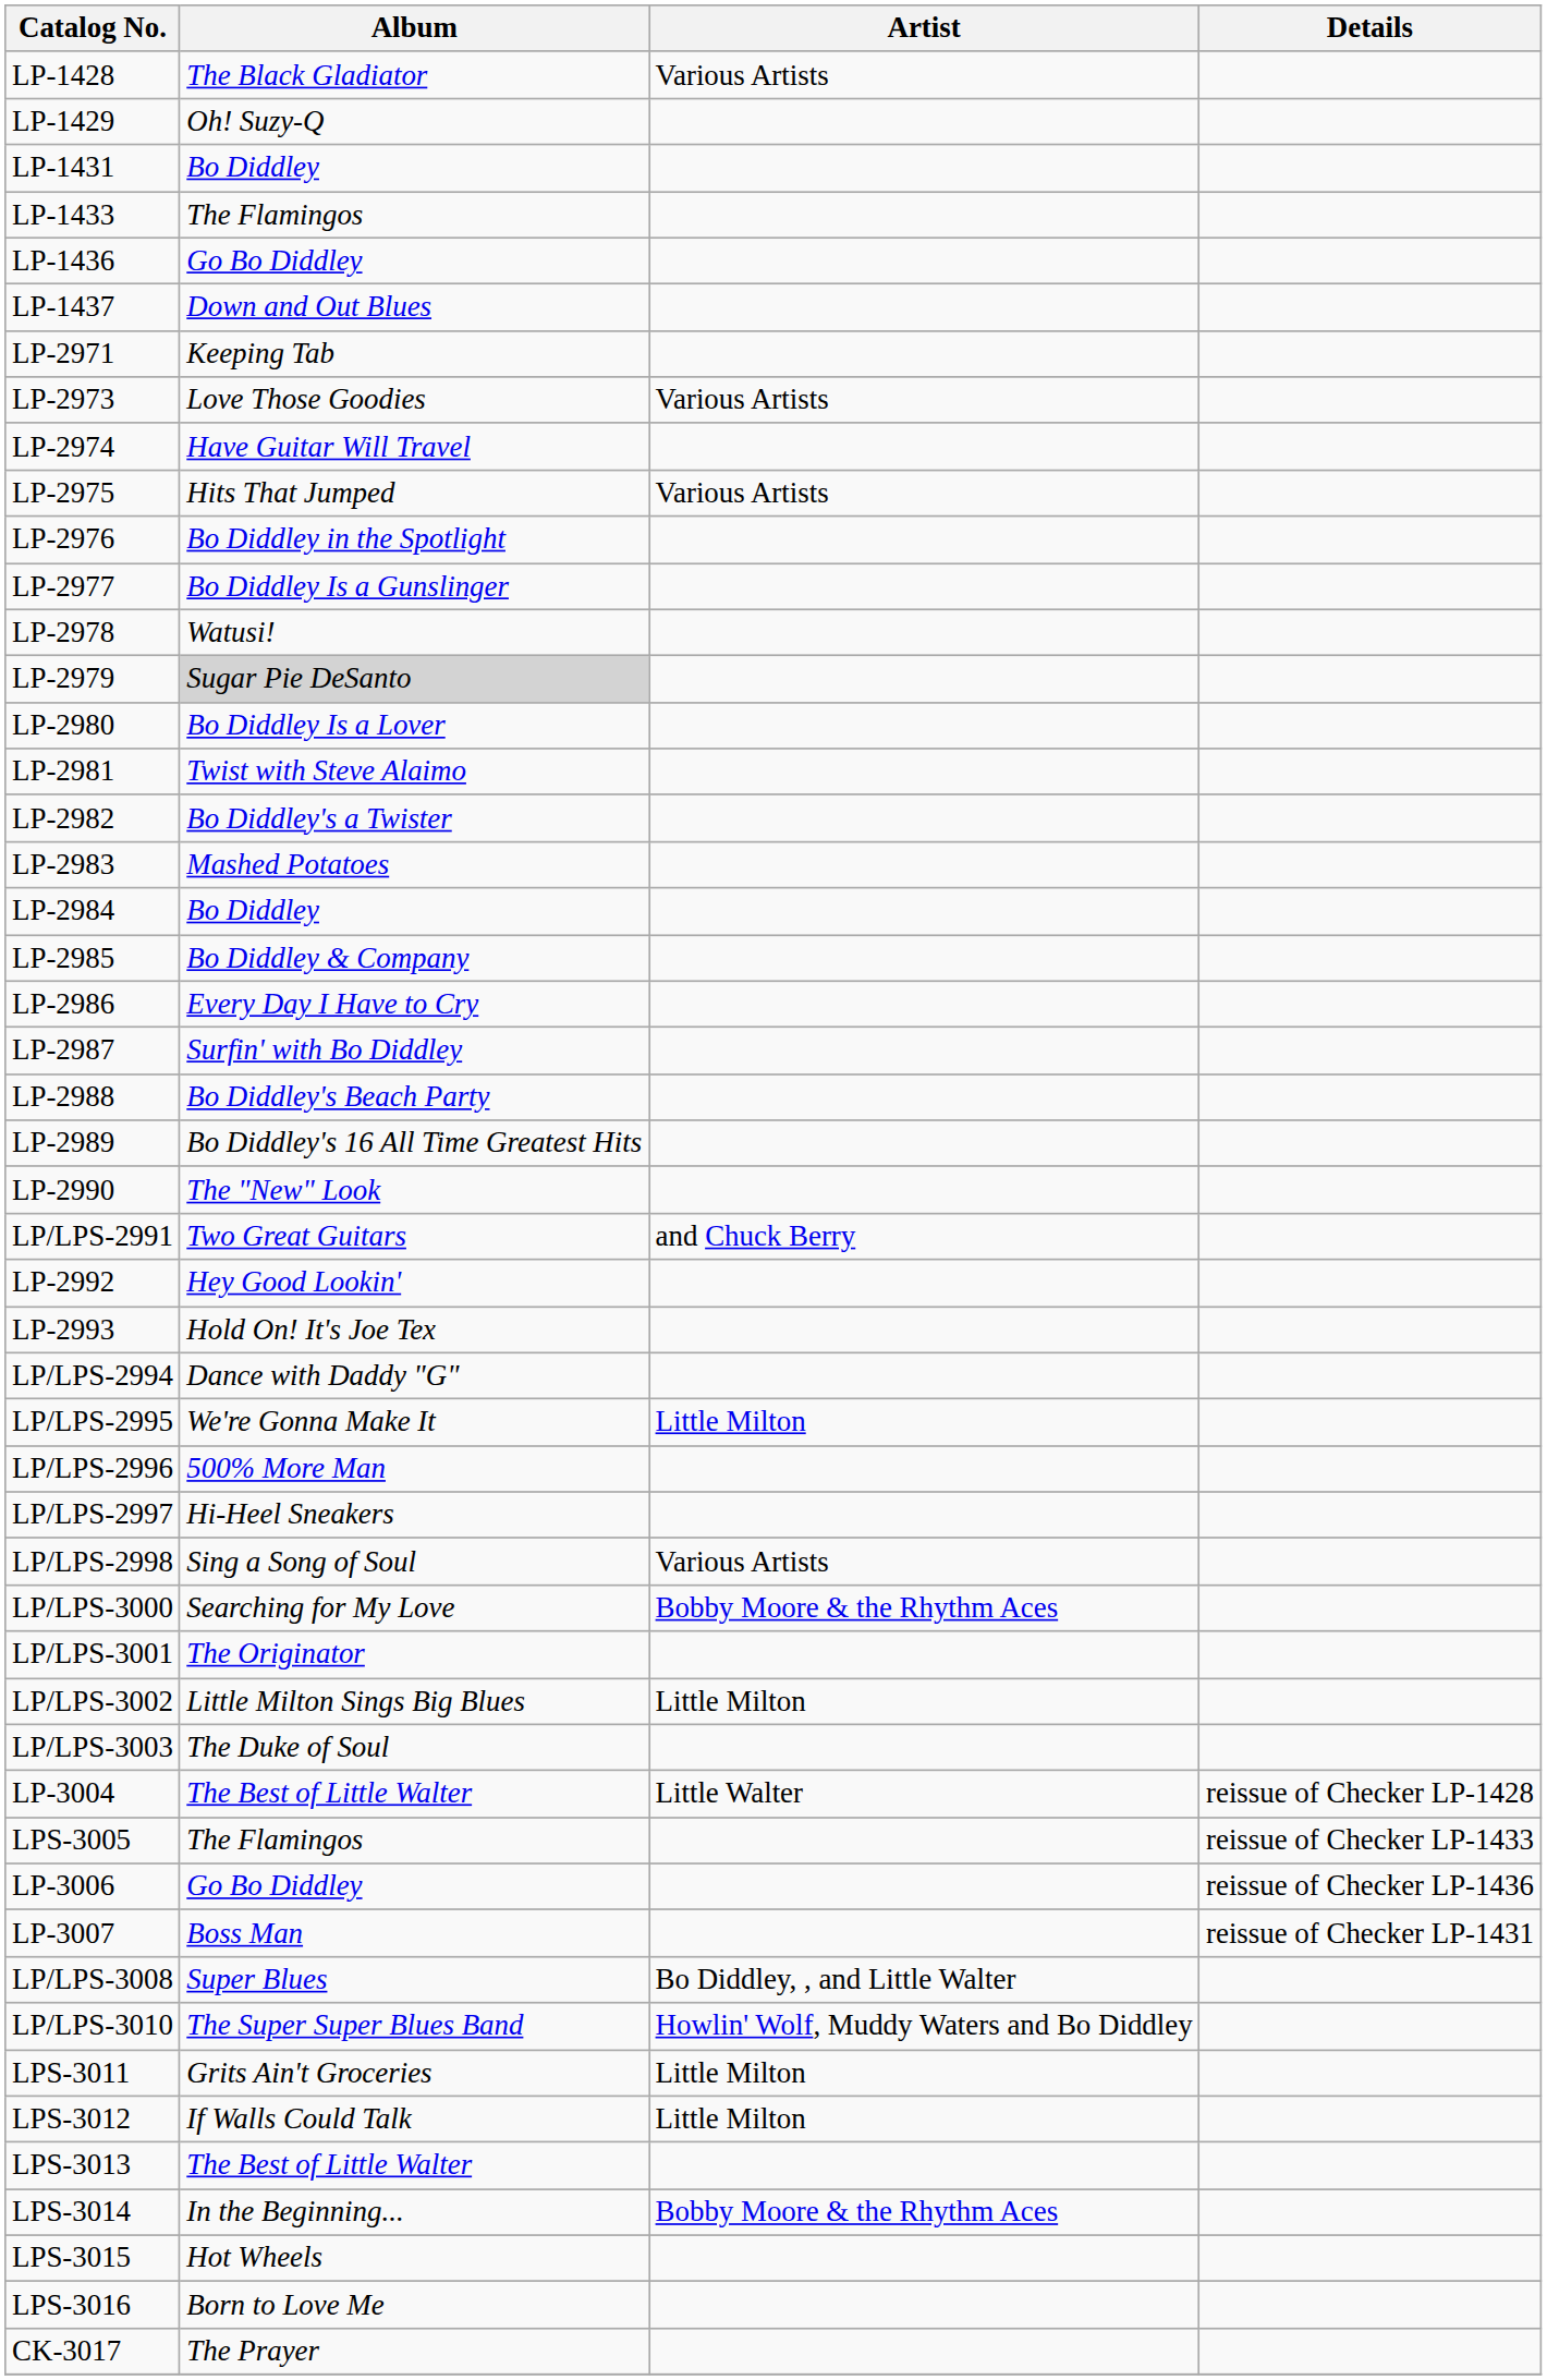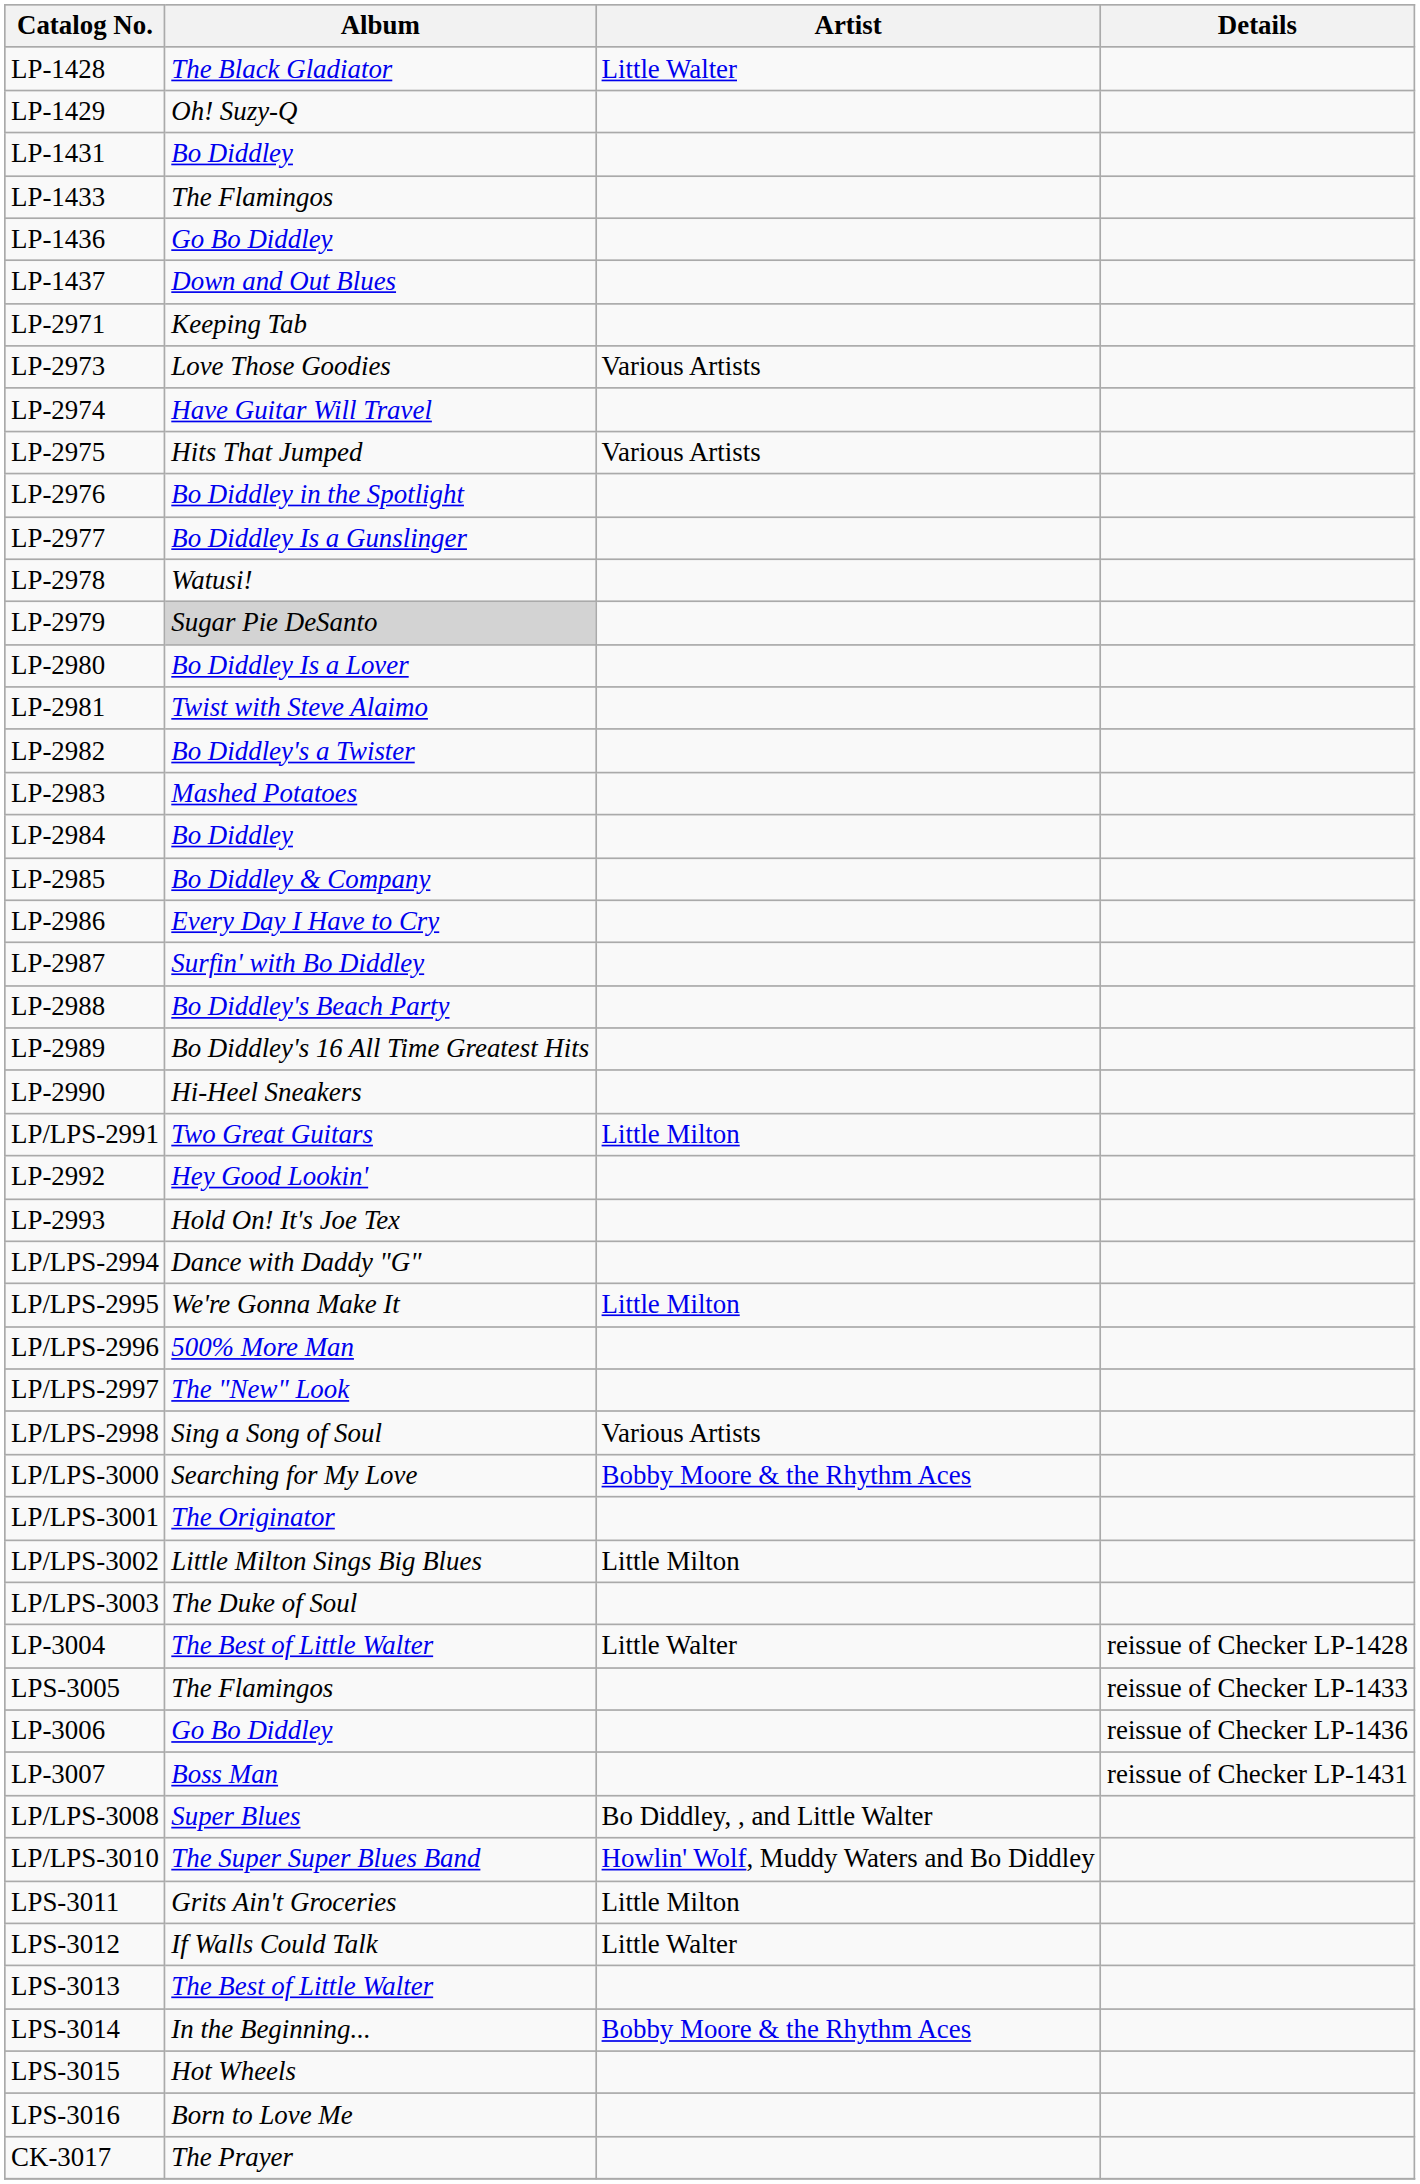 <table class="wikitable sortable">
 <tr>
 <th>Catalog No.</th>
 <th>Album</th>
 <th>Artist</th>
 <th>Details</th>
 </tr>
 <tr>
 <td>LP-1428</td>
 <td><em><a href='#'>The Black Gladiator</a></em></td>
-<td>Various Artists</td>
+<td><a href='#'>Little Walter</a></td>
 <td></td>
 </tr>
 <tr>
 <td>LP-1429</td>
 <td><em>Oh! Suzy-Q</em></td>
 <td></td>
 <td></td>
 </tr>
 <tr>
 <td>LP-1431</td>
 <td><em><a href='#'>Bo Diddley</a></em></td>
 <td></td>
 <td></td>
 </tr>
 <tr>
 <td>LP-1433</td>
 <td><em>The Flamingos</em></td>
 <td></td>
 <td></td>
 </tr>
 <tr>
 <td>LP-1436</td>
 <td><em><a href='#'>Go Bo Diddley</a></em></td>
 <td></td>
 <td></td>
 </tr>
 <tr>
 <td>LP-1437</td>
 <td><em><a href='#'>Down and Out Blues</a></em></td>
 <td></td>
 <td></td>
 </tr>
 <tr>
 <td>LP-2971</td>
 <td><em>Keeping Tab</em></td>
 <td></td>
 <td></td>
 </tr>
 <tr>
 <td>LP-2973</td>
 <td><em>Love Those Goodies</em></td>
 <td>Various Artists</td>
 <td></td>
 </tr>
 <tr>
 <td>LP-2974</td>
 <td><em><a href='#'>Have Guitar Will Travel</a></em></td>
 <td></td>
 <td></td>
 </tr>
 <tr>
 <td>LP-2975</td>
 <td><em>Hits That Jumped</em></td>
 <td>Various Artists</td>
 <td></td>
 </tr>
 <tr>
 <td>LP-2976</td>
 <td><em><a href='#'>Bo Diddley in the Spotlight</a></em></td>
 <td></td>
 <td></td>
 </tr>
 <tr>
 <td>LP-2977</td>
 <td><em><a href='#'>Bo Diddley Is a Gunslinger</a></em></td>
 <td></td>
 <td></td>
 </tr>
 <tr>
 <td>LP-2978</td>
 <td><em>Watusi!</em></td>
 <td></td>
 <td></td>
 </tr>
 <tr>
 <td>LP-2979</td>
 <td style="background: lightgrey;"><em>Sugar Pie DeSanto</em></td>
 <td></td>
 <td></td>
 </tr>
 <tr>
 <td>LP-2980</td>
 <td><em><a href='#'>Bo Diddley Is a Lover</a></em></td>
 <td></td>
 <td></td>
 </tr>
 <tr>
 <td>LP-2981</td>
 <td><em><a href='#'>Twist with Steve Alaimo</a></em></td>
 <td></td>
 <td></td>
 </tr>
 <tr>
 <td>LP-2982</td>
 <td><em><a href='#'>Bo Diddley's a Twister</a></em></td>
 <td></td>
 <td></td>
 </tr>
 <tr>
 <td>LP-2983</td>
 <td><em><a href='#'>Mashed Potatoes</a></em></td>
 <td></td>
 <td></td>
 </tr>
 <tr>
 <td>LP-2984</td>
 <td><em><a href='#'>Bo Diddley</a></em></td>
 <td></td>
 <td></td>
 </tr>
 <tr>
 <td>LP-2985</td>
 <td><em><a href='#'>Bo Diddley & Company</a></em></td>
 <td></td>
 <td></td>
 </tr>
 <tr>
 <td>LP-2986</td>
 <td><em><a href='#'>Every Day I Have to Cry</a></em></td>
 <td></td>
 <td></td>
 </tr>
 <tr>
 <td>LP-2987</td>
 <td><em><a href='#'>Surfin' with Bo Diddley</a></em></td>
 <td></td>
 <td></td>
 </tr>
 <tr>
 <td>LP-2988</td>
 <td><em><a href='#'>Bo Diddley's Beach Party</a></em></td>
 <td></td>
 <td></td>
 </tr>
 <tr>
 <td>LP-2989</td>
 <td><em>Bo Diddley's 16 All Time Greatest Hits</em></td>
 <td></td>
 <td></td>
 </tr>
 <tr>
 <td>LP-2990</td>
-<td><em><a href='#'>The "New" Look</a></em></td>
+<td><em>Hi-Heel Sneakers</em></td>
 <td></td>
 <td></td>
 </tr>
 <tr>
 <td>LP/LPS-2991</td>
 <td><em><a href='#'>Two Great Guitars</a></em></td>
-<td> and <a href='#'>Chuck Berry</a></td>
+<td><a href='#'>Little Milton</a></td>
 <td></td>
 </tr>
 <tr>
 <td>LP-2992</td>
 <td><em><a href='#'>Hey Good Lookin'</a></em></td>
 <td></td>
 <td></td>
 </tr>
 <tr>
 <td>LP-2993</td>
 <td><em>Hold On! It's Joe Tex</em></td>
 <td></td>
 <td></td>
 </tr>
 <tr>
 <td>LP/LPS-2994</td>
 <td><em>Dance with Daddy "G"</em></td>
 <td></td>
 <td></td>
 </tr>
 <tr>
 <td>LP/LPS-2995</td>
 <td><em>We're Gonna Make It</em></td>
 <td><a href='#'>Little Milton</a></td>
 <td></td>
 </tr>
 <tr>
 <td>LP/LPS-2996</td>
 <td><em><a href='#'>500% More Man</a></em></td>
 <td></td>
 <td></td>
 </tr>
 <tr>
 <td>LP/LPS-2997</td>
-<td><em>Hi-Heel Sneakers</em></td>
+<td><em><a href='#'>The "New" Look</a></em></td>
 <td></td>
 <td></td>
 </tr>
 <tr>
 <td>LP/LPS-2998</td>
 <td><em>Sing a Song of Soul</em></td>
 <td>Various Artists</td>
 <td></td>
 </tr>
 <tr>
 <td>LP/LPS-3000</td>
 <td><em>Searching for My Love</em></td>
 <td><a href='#'>Bobby Moore & the Rhythm Aces</a></td>
 <td></td>
 </tr>
 <tr>
 <td>LP/LPS-3001</td>
 <td><em><a href='#'>The Originator</a></em></td>
 <td></td>
 <td></td>
 </tr>
 <tr>
 <td>LP/LPS-3002</td>
 <td><em>Little Milton Sings Big Blues</em></td>
 <td>Little Milton</td>
 <td></td>
 </tr>
 <tr>
 <td>LP/LPS-3003</td>
 <td><em>The Duke of Soul</em></td>
 <td></td>
 <td></td>
 </tr>
 <tr>
 <td>LP-3004</td>
 <td><em><a href='#'>The Best of Little Walter</a></em></td>
 <td>Little Walter</td>
 <td>reissue of Checker LP-1428</td>
 </tr>
 <tr>
 <td>LPS-3005</td>
 <td><em>The Flamingos</em></td>
 <td></td>
 <td>reissue of Checker LP-1433</td>
 </tr>
 <tr>
 <td>LP-3006</td>
 <td><em><a href='#'>Go Bo Diddley</a></em></td>
 <td></td>
 <td>reissue of Checker LP-1436</td>
 </tr>
 <tr>
 <td>LP-3007</td>
 <td><em><a href='#'>Boss Man</a></em></td>
 <td></td>
 <td>reissue of Checker LP-1431</td>
 </tr>
 <tr>
 <td>LP/LPS-3008</td>
 <td><em><a href='#'>Super Blues</a></em></td>
 <td>Bo Diddley, , and Little Walter</td>
 <td></td>
 </tr>
 <tr>
 <td>LP/LPS-3010</td>
 <td><em><a href='#'>The Super Super Blues Band</a></em></td>
 <td><a href='#'>Howlin' Wolf</a>, Muddy Waters and Bo Diddley</td>
 <td></td>
 </tr>
 <tr>
 <td>LPS-3011</td>
 <td><em>Grits Ain't Groceries</em></td>
 <td>Little Milton</td>
 <td></td>
 </tr>
 <tr>
 <td>LPS-3012</td>
 <td><em>If Walls Could Talk</em></td>
-<td>Little Milton</td>
+<td>Little Walter</td>
 <td></td>
 </tr>
 <tr>
 <td>LPS-3013</td>
 <td><em><a href='#'>The Best of Little Walter</a></em></td>
 <td></td>
 <td></td>
 </tr>
 <tr>
 <td>LPS-3014</td>
 <td><em>In the Beginning...</em></td>
 <td><a href='#'>Bobby Moore & the Rhythm Aces</a></td>
 <td></td>
 </tr>
 <tr>
 <td>LPS-3015</td>
 <td><em>Hot Wheels</em></td>
 <td></td>
 <td></td>
 </tr>
 <tr>
 <td>LPS-3016</td>
 <td><em>Born to Love Me</em></td>
 <td></td>
 <td></td>
 </tr>
 <tr>
 <td>CK-3017</td>
 <td><em>The Prayer</em></td>
 <td></td>
 <td></td>
 </tr>
 <tr>
 </tr>
 </table>
